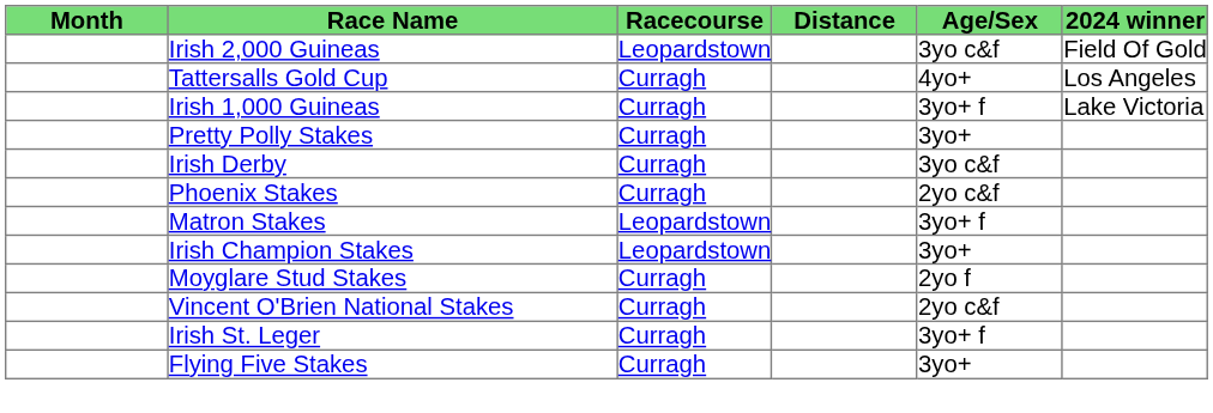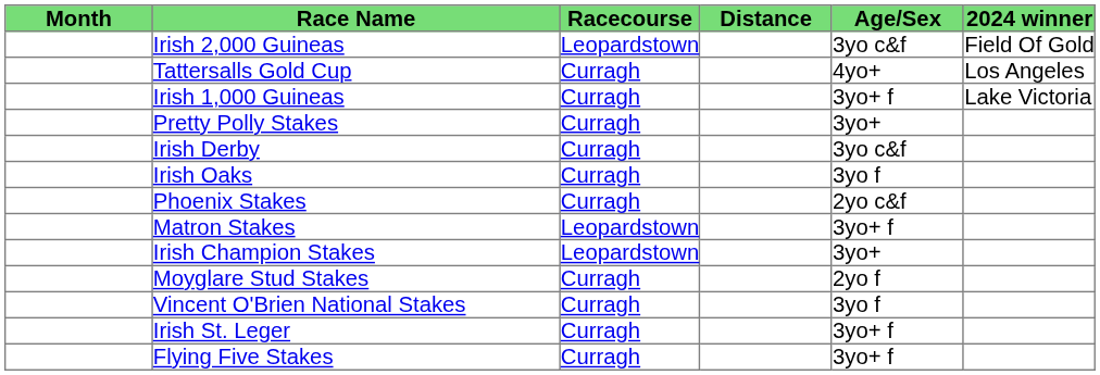 <table class = "sortable" | border="1" cellpadding="0" style="border-collapse: collapse; font-size:90%">
 <tr bgcolor="#77dd77" align="center">
 <th>Month</th>
 <th>Race Name</th>
 <th>Racecourse</th>
 <th>Distance</th>
 <th>Age/Sex</th>
 <th>2024 winner</th>
 </tr>
 <tr>
 <td width="95"></td>
 <td width="265"><a href='#'>Irish 2,000 Guineas</a></td>
 <td><a href='#'>Leopardstown</a></td>
 <td width="85"></td>
 <td width="85">3yo c&f</td>
 <td>Field Of Gold</td>
 </tr>
 <tr>
 <td></td>
 <td><a href='#'>Tattersalls Gold Cup</a></td>
 <td><a href='#'>Curragh</a></td>
 <td></td>
 <td>4yo+</td>
 <td>Los Angeles</td>
 </tr>
 <tr>
 <td></td>
 <td><a href='#'>Irish 1,000 Guineas</a></td>
 <td><a href='#'>Curragh</a></td>
 <td></td>
 <td>3yo+ f</td>
 <td>Lake Victoria</td>
 </tr>
 <tr>
 <td></td>
 <td><a href='#'>Pretty Polly Stakes</a></td>
 <td><a href='#'>Curragh</a></td>
 <td></td>
 <td>3yo+</td>
 <td></td>
 </tr>
 <tr>
 <td></td>
 <td><a href='#'>Irish Derby</a></td>
 <td><a href='#'>Curragh</a></td>
 <td></td>
 <td>3yo c&f</td>
 <td></td>
 </tr>
 <tr>
 <td></td>
+<td><a href='#'>Irish Oaks</a></td>
+<td><a href='#'>Curragh</a></td>
+<td></td>
+<td>3yo f</td>
+<td></td>
+</tr>
+<tr>
+<td></td>
 <td><a href='#'>Phoenix Stakes</a></td>
 <td><a href='#'>Curragh</a></td>
 <td></td>
 <td>2yo c&f</td>
 <td></td>
 </tr>
 <tr>
 <td></td>
 <td><a href='#'>Matron Stakes</a></td>
 <td><a href='#'>Leopardstown</a></td>
 <td></td>
 <td>3yo+ f</td>
 <td></td>
 </tr>
 <tr>
 <td></td>
 <td><a href='#'>Irish Champion Stakes</a></td>
 <td><a href='#'>Leopardstown</a></td>
 <td></td>
 <td>3yo+</td>
 <td></td>
 </tr>
 <tr>
 <td></td>
 <td><a href='#'>Moyglare Stud Stakes</a></td>
 <td><a href='#'>Curragh</a></td>
 <td></td>
 <td>2yo f</td>
 <td></td>
 </tr>
 <tr>
 <td></td>
 <td><a href='#'>Vincent O'Brien National Stakes</a></td>
 <td><a href='#'>Curragh</a></td>
 <td></td>
-<td>2yo c&f</td>
+<td>3yo f</td>
 <td></td>
 </tr>
 <tr>
 <td></td>
 <td><a href='#'>Irish St. Leger</a></td>
 <td><a href='#'>Curragh</a></td>
 <td></td>
 <td>3yo+ f</td>
 <td></td>
 </tr>
 <tr>
 <td></td>
 <td><a href='#'>Flying Five Stakes</a></td>
 <td><a href='#'>Curragh</a></td>
 <td></td>
-<td>3yo+</td>
+<td>3yo+ f</td>
 <td></td>
 </tr>
 </table>
